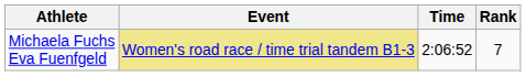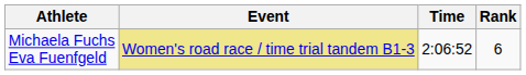 <table class=wikitable style="font-size:90%">
 <tr>
 <th>Athlete</th>
 <th>Event</th>
 <th>Time</th>
 <th>Rank</th>
 </tr>
 <tr>
 <td><a href='#'>Michaela Fuchs</a><br> <a href='#'>Eva Fuenfgeld</a></td>
 <td style="background: khaki;"><a href='#'>Women's road race / time trial tandem B1-3</a></td>
 <td style="text-align:center;">2:06:52</td>
-<td style="text-align:center;">7</td>
+<td style="text-align:center;">6</td>
 </tr>
 </table>
